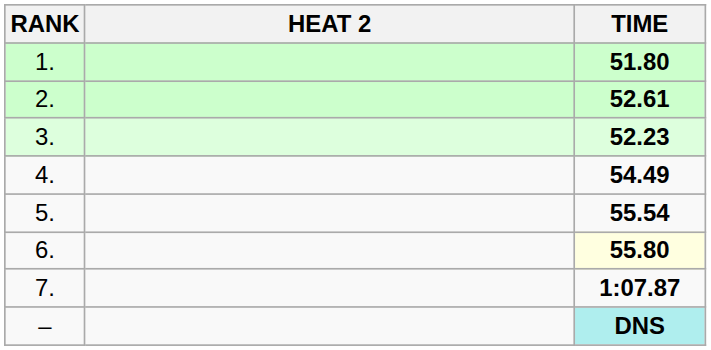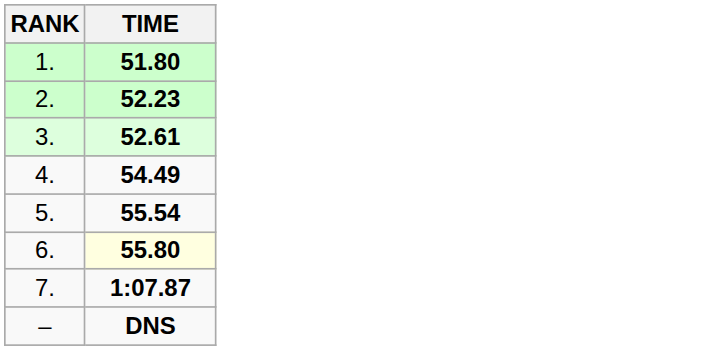 <table class="wikitable" style="border-collapse: collapse; font-size: 90%;">
 <tr>
 <th>RANK</th>
-<th style="width: 20em">HEAT 2</th>
 <th style="width: 5em">TIME</th>
 </tr>
 <tr style="background:#ccffcc;">
 <td align="center">1.</td>
-<td></td>
 <td align="center"><strong>51.80</strong></td>
 </tr>
 <tr style="background:#ccffcc;">
 <td align="center">2.</td>
-<td></td>
-<td align="center"><strong>52.61</strong></td>
+<td align="center"><strong>52.23</strong></td>
 </tr>
 <tr style="background:#ddffdd;">
 <td align="center">3.</td>
-<td></td>
-<td align="center"><strong>52.23</strong></td>
+<td align="center"><strong>52.61</strong></td>
 </tr>
 <tr>
 <td align="center">4.</td>
-<td></td>
 <td align="center"><strong>54.49</strong></td>
 </tr>
 <tr>
 <td align="center">5.</td>
-<td></td>
 <td align="center"><strong>55.54</strong></td>
 </tr>
 <tr>
 <td align="center">6.</td>
-<td></td>
 <td align="center" style="background: lightyellow;"><strong>55.80</strong></td>
 </tr>
 <tr>
 <td align="center">7.</td>
-<td></td>
 <td align="center"><strong>1:07.87</strong></td>
 </tr>
 <tr>
 <td align="center">–</td>
-<td></td>
-<td align="center" style="background: paleturquoise;"><strong>DNS</strong></td>
+<td align="center"><strong>DNS</strong></td>
 </tr>
 </table>
